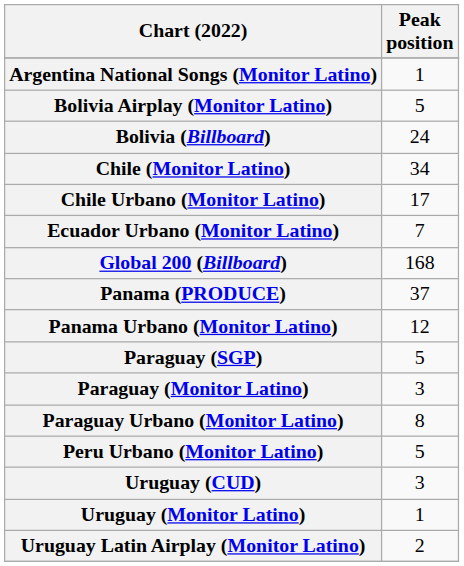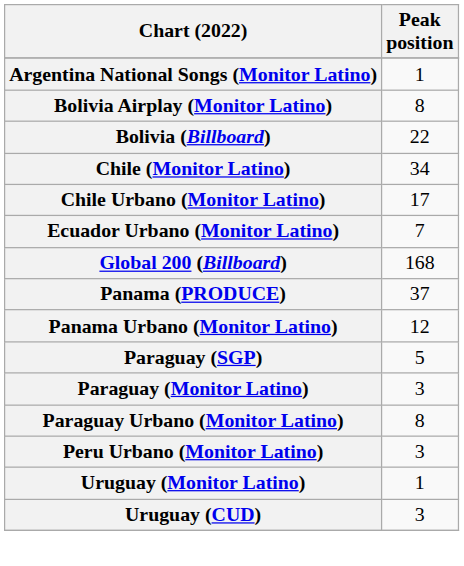 <table class="wikitable sortable plainrowheaders" style="text-align:center">
 <tr>
 <th scope="col">Chart (2022)</th>
 <th scope="col">Peak<br>position</th>
 </tr>
 <tr>
 </tr>
 <tr>
 <th scope="row">Argentina National Songs (<a href='#'>Monitor Latino</a>)</th>
 <td>1</td>
 </tr>
 <tr>
 <th scope="row">Bolivia Airplay (<a href='#'>Monitor Latino</a>)</th>
-<td>5</td>
+<td>8</td>
 </tr>
 <tr>
 <th scope="row">Bolivia (<em><a href='#'>Billboard</a></em>)</th>
-<td>24</td>
+<td>22</td>
 </tr>
 <tr>
 <th scope="row">Chile (<a href='#'>Monitor Latino</a>)</th>
 <td>34</td>
 </tr>
 <tr>
 <th scope="row">Chile Urbano (<a href='#'>Monitor Latino</a>)</th>
 <td>17</td>
 </tr>
 <tr>
 <th scope="row">Ecuador Urbano (<a href='#'>Monitor Latino</a>)</th>
 <td>7</td>
 </tr>
 <tr>
 <th scope="row"><a href='#'>Global 200</a> (<em><a href='#'>Billboard</a></em>)</th>
 <td>168</td>
 </tr>
 <tr>
 <th scope="row">Panama (<a href='#'>PRODUCE</a>)</th>
 <td>37</td>
 </tr>
 <tr>
 <th scope="row">Panama Urbano (<a href='#'>Monitor Latino</a>)</th>
 <td>12</td>
 </tr>
 <tr>
 <th scope="row">Paraguay (<a href='#'>SGP</a>)</th>
 <td>5</td>
 </tr>
 <tr>
 <th scope="row">Paraguay (<a href='#'>Monitor Latino</a>)</th>
 <td>3</td>
 </tr>
 <tr>
 <th scope="row">Paraguay Urbano (<a href='#'>Monitor Latino</a>)</th>
 <td>8</td>
 </tr>
 <tr>
 <th scope="row">Peru Urbano (<a href='#'>Monitor Latino</a>)</th>
-<td>5</td>
-</tr>
-<tr>
-<th scope="row">Uruguay (<a href='#'>CUD</a>)</th>
 <td>3</td>
 </tr>
 <tr>
 <th scope="row">Uruguay (<a href='#'>Monitor Latino</a>)</th>
 <td>1</td>
 </tr>
 <tr>
-<th scope="row">Uruguay Latin Airplay (<a href='#'>Monitor Latino</a>)</th>
-<td>2</td>
+<th scope="row">Uruguay (<a href='#'>CUD</a>)</th>
+<td>3</td>
 </tr>
 <tr>
 </tr>
 </table>
